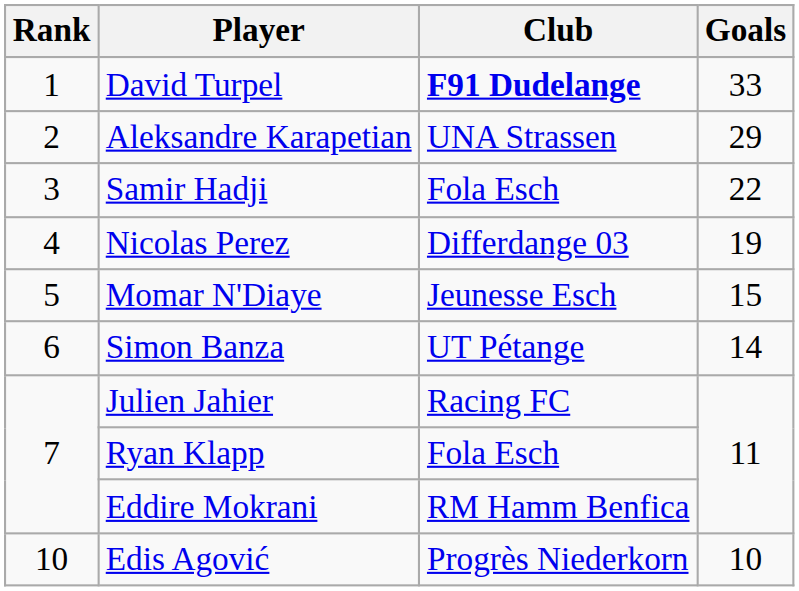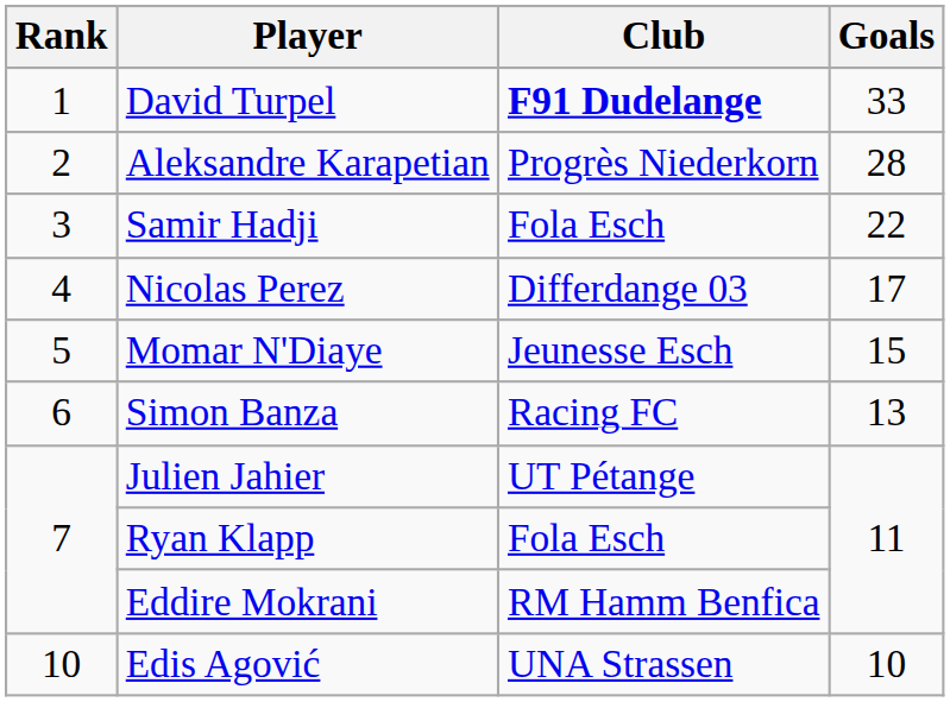 <table class="wikitable" style="text-align:center">
 <tr>
 <th>Rank</th>
 <th>Player</th>
 <th>Club</th>
 <th>Goals</th>
 </tr>
 <tr>
 <td>1</td>
 <td align="left"> <a href='#'>David Turpel</a></td>
 <td align="left"><strong><a href='#'>F91 Dudelange</a></strong></td>
 <td>33</td>
 </tr>
 <tr>
 <td>2</td>
 <td align="left"> <a href='#'>Aleksandre Karapetian</a></td>
-<td align="left"><a href='#'>UNA Strassen</a></td>
-<td>29</td>
+<td align="left"><a href='#'>Progrès Niederkorn</a></td>
+<td>28</td>
 </tr>
 <tr>
 <td>3</td>
 <td align="left"> <a href='#'>Samir Hadji</a></td>
 <td align="left"><a href='#'>Fola Esch</a></td>
 <td>22</td>
 </tr>
 <tr>
 <td>4</td>
 <td align="left"> <a href='#'>Nicolas Perez</a></td>
 <td align="left"><a href='#'>Differdange 03</a></td>
-<td>19</td>
+<td>17</td>
 </tr>
 <tr>
 <td>5</td>
 <td align="left"> <a href='#'>Momar N'Diaye</a></td>
 <td align="left"><a href='#'>Jeunesse Esch</a></td>
 <td>15</td>
 </tr>
 <tr>
 <td>6</td>
 <td align="left"> <a href='#'>Simon Banza</a></td>
-<td align="left"><a href='#'>UT Pétange</a></td>
-<td>14</td>
+<td align="left"><a href='#'>Racing FC</a></td>
+<td>13</td>
 </tr>
 <tr>
 <td rowspan="3">7</td>
 <td align="left"> <a href='#'>Julien Jahier</a></td>
-<td align="left"><a href='#'>Racing FC</a></td>
+<td align="left"><a href='#'>UT Pétange</a></td>
 <td rowspan="3">11</td>
 </tr>
 <tr>
 <td align="left"> <a href='#'>Ryan Klapp</a></td>
 <td align="left"><a href='#'>Fola Esch</a></td>
 </tr>
 <tr>
 <td align="left"> <a href='#'>Eddire Mokrani</a></td>
 <td align="left"><a href='#'>RM Hamm Benfica</a></td>
 </tr>
 <tr>
 <td>10</td>
 <td align="left"> <a href='#'>Edis Agović</a></td>
-<td align="left"><a href='#'>Progrès Niederkorn</a></td>
+<td align="left"><a href='#'>UNA Strassen</a></td>
 <td>10</td>
 </tr>
 </table>
